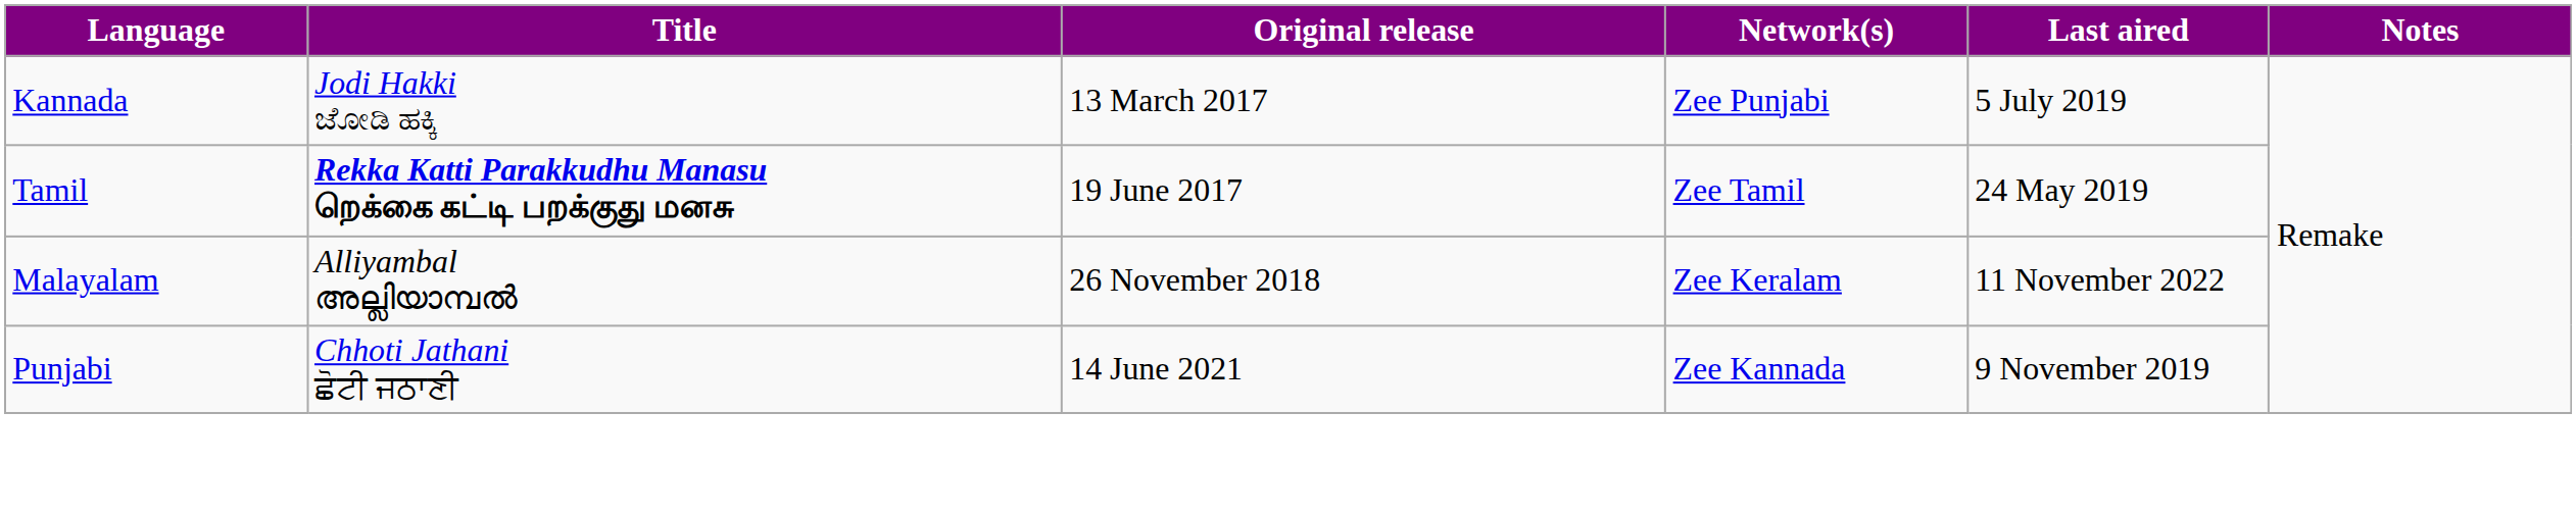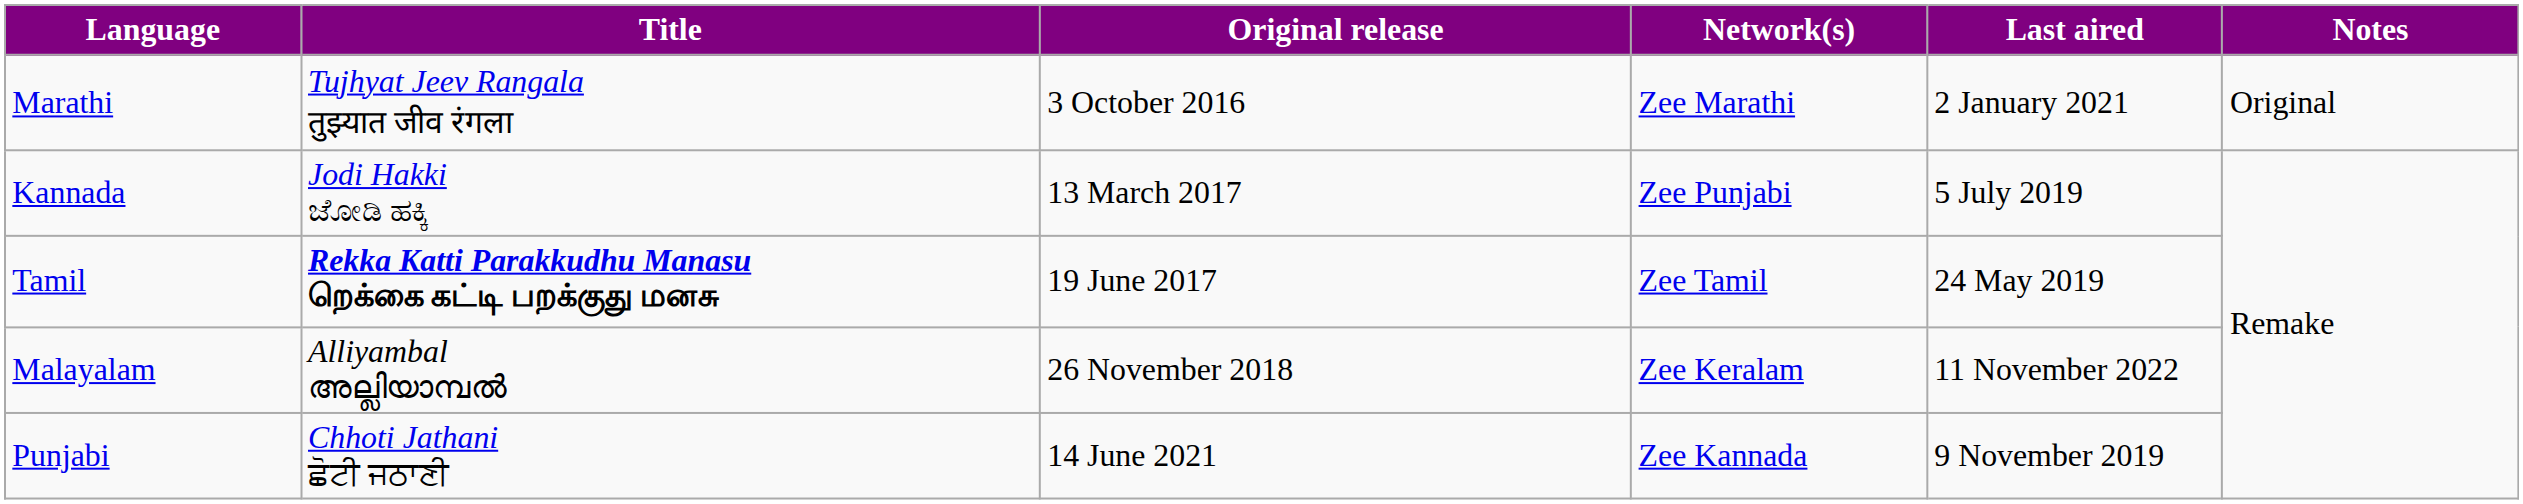 <table class="wikitable" style="width:100%;">
 <tr style="color:white">
 <th style="background:Purple; width:10%;">Language</th>
 <th style="background:Purple; width:25%;">Title</th>
 <th style="background:Purple; width:20%;">Original release</th>
 <th style="background:Purple; width:10%;">Network(s)</th>
 <th style="background:Purple; width:10%;">Last aired</th>
 <th style="background:Purple; width:10%;">Notes</th>
+</tr>
+<tr>
+<td><a href='#'>Marathi</a></td>
+<td><em><a href='#'>Tujhyat Jeev Rangala</a></em> <br> तुझ्यात जीव रंगला</td>
+<td>3 October 2016</td>
+<td><a href='#'>Zee Marathi</a></td>
+<td>2 January 2021</td>
+<td>Original</td>
 </tr>
 <tr>
 <td><a href='#'>Kannada</a></td>
 <td><em><a href='#'>Jodi Hakki</a></em> <br> ಜೋಡಿ ಹಕ್ಕಿ</td>
 <td>13 March 2017</td>
 <td><a href='#'>Zee Punjabi</a></td>
 <td>5 July 2019</td>
 <td rowspan="4">Remake</td>
 </tr>
 <tr>
 <td><a href='#'>Tamil</a></td>
 <td><strong><em><a href='#'>Rekka Katti Parakkudhu Manasu</a></em> <br> றெக்கை கட்டி பறக்குது மனசு</strong></td>
 <td>19 June 2017</td>
 <td><a href='#'>Zee Tamil</a></td>
 <td>24 May 2019</td>
 </tr>
 <tr>
 <td><a href='#'>Malayalam</a></td>
 <td><em>Alliyambal</em> <br> അല്ലിയാമ്പൽ</td>
 <td>26 November 2018</td>
 <td><a href='#'>Zee Keralam</a></td>
 <td>11 November 2022</td>
 </tr>
 <tr>
 <td><a href='#'>Punjabi</a></td>
 <td><em><a href='#'>Chhoti Jathani</a></em> <br> ਛੋਟੀ ਜਠਾਣੀ</td>
 <td>14 June 2021</td>
 <td><a href='#'>Zee Kannada</a></td>
 <td>9 November 2019</td>
 </tr>
 </table>
